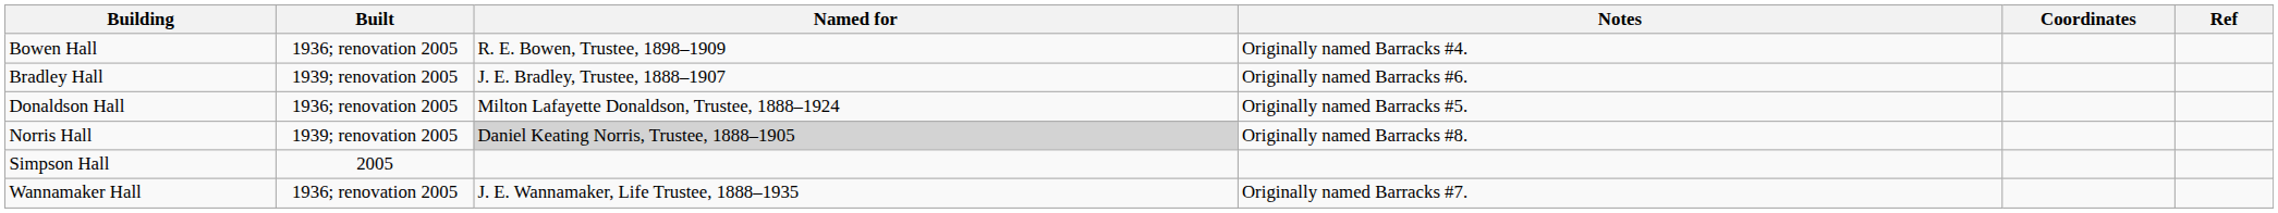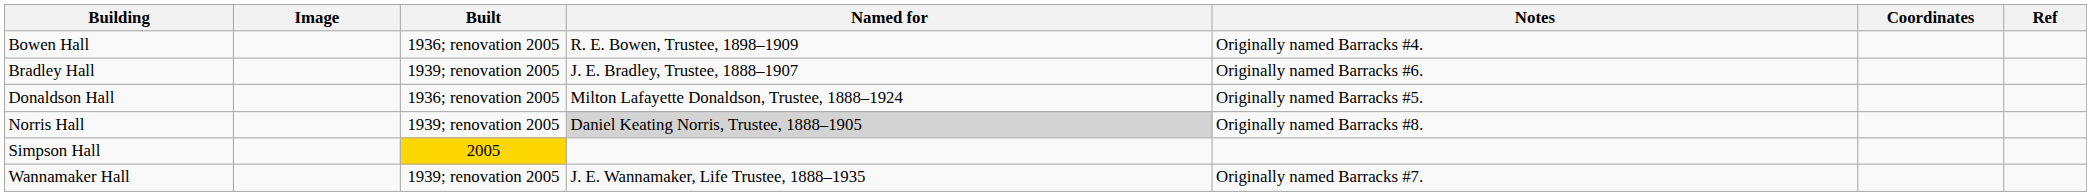 <table class="wikitable sortable" style="width:100%">
 <tr>
 <th width=11%>Building</th>
+<th width=101px class="unsortable">Image</th>
 <th width=8%>Built</th>
 <th width=31%>Named for</th>
 <th width=31% class="unsortable">Notes</th>
 <th width=7% class="unsortable">Coordinates</th>
 <th width=4% class="unsortable">Ref</th>
 </tr>
 <tr valign="top">
 <td>Bowen Hall</td>
+<td align="center"></td>
 <td align="center">1936; renovation 2005</td>
 <td>R. E. Bowen, Trustee, 1898–1909</td>
 <td>Originally named Barracks #4.</td>
 <td><small></small></td>
 <td align="center"></td>
 </tr>
 <tr valign="top">
 <td>Bradley Hall</td>
+<td align="center"></td>
 <td align="center">1939; renovation 2005</td>
 <td>J. E. Bradley, Trustee, 1888–1907</td>
 <td>Originally named Barracks #6.</td>
 <td><small></small></td>
 <td align="center"></td>
 </tr>
 <tr valign="top">
 <td>Donaldson Hall</td>
+<td align="center"></td>
 <td align="center">1936; renovation 2005</td>
 <td>Milton Lafayette Donaldson, Trustee, 1888–1924</td>
 <td>Originally named Barracks #5.</td>
 <td><small></small></td>
 <td align="center"></td>
 </tr>
 <tr valign="top">
 <td>Norris Hall</td>
+<td align="center"></td>
 <td align="center">1939; renovation 2005</td>
 <td style="background: lightgrey;">Daniel Keating Norris, Trustee, 1888–1905</td>
 <td>Originally named Barracks #8.</td>
 <td><small></small></td>
 <td align="center"></td>
 </tr>
 <tr valign="top">
 <td>Simpson Hall</td>
-<td align="center">2005</td>
+<td align="center"></td>
+<td align="center" style="background: gold;">2005</td>
 <td></td>
 <td></td>
 <td><small></small></td>
 <td align="center"></td>
 </tr>
 <tr valign="top">
 <td>Wannamaker Hall</td>
-<td align="center">1936; renovation 2005</td>
+<td align="center"></td>
+<td align="center">1939; renovation 2005</td>
 <td>J. E. Wannamaker, Life Trustee, 1888–1935</td>
 <td>Originally named Barracks #7.</td>
 <td><small></small></td>
 <td align="center"></td>
 </tr>
 </table>
